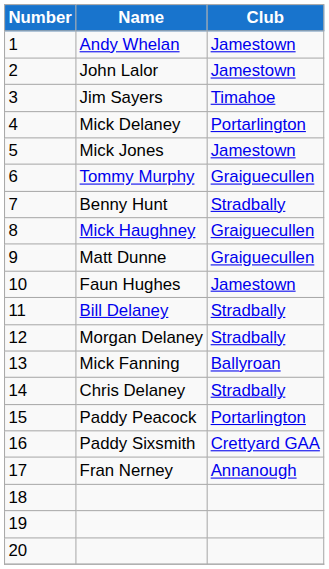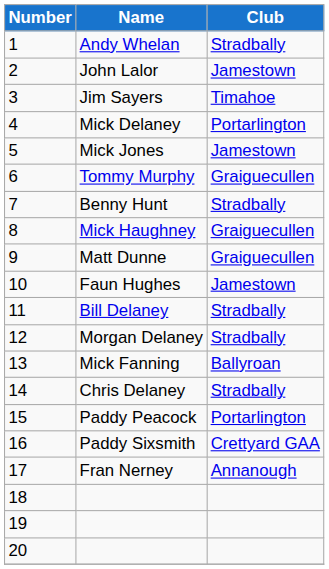 <table class="wikitable">
 <tr style="text-align:center;background:#1874CD;color:white;">
 <td><strong>Number </strong></td>
 <td><strong>Name</strong></td>
 <td><strong>Club</strong></td>
 </tr>
 <tr>
 <td>1</td>
 <td><a href='#'>Andy Whelan</a></td>
-<td><a href='#'>Jamestown</a></td>
+<td><a href='#'>Stradbally</a></td>
 </tr>
 <tr>
 <td>2</td>
 <td>John Lalor</td>
 <td><a href='#'>Jamestown</a></td>
 </tr>
 <tr>
 <td>3</td>
 <td>Jim Sayers</td>
 <td><a href='#'>Timahoe</a></td>
 </tr>
 <tr>
 <td>4</td>
 <td>Mick Delaney</td>
 <td><a href='#'>Portarlington</a></td>
 </tr>
 <tr>
 <td>5</td>
 <td>Mick Jones</td>
 <td><a href='#'>Jamestown</a></td>
 </tr>
 <tr>
 <td>6</td>
 <td><a href='#'>Tommy Murphy</a></td>
 <td><a href='#'>Graiguecullen</a></td>
 </tr>
 <tr>
 <td>7</td>
 <td>Benny Hunt</td>
 <td><a href='#'>Stradbally</a></td>
 </tr>
 <tr>
 <td>8</td>
 <td><a href='#'>Mick Haughney</a></td>
 <td><a href='#'>Graiguecullen</a></td>
 </tr>
 <tr>
 <td>9</td>
 <td>Matt Dunne</td>
 <td><a href='#'>Graiguecullen</a></td>
 </tr>
 <tr>
 <td>10</td>
 <td>Faun Hughes</td>
 <td><a href='#'>Jamestown</a></td>
 </tr>
 <tr>
 <td>11</td>
 <td><a href='#'>Bill Delaney</a></td>
 <td><a href='#'>Stradbally</a></td>
 </tr>
 <tr>
 <td>12</td>
 <td>Morgan Delaney</td>
 <td><a href='#'>Stradbally</a></td>
 </tr>
 <tr>
 <td>13</td>
 <td>Mick Fanning</td>
 <td><a href='#'>Ballyroan</a></td>
 </tr>
 <tr>
 <td>14</td>
 <td>Chris Delaney</td>
 <td><a href='#'>Stradbally</a></td>
 </tr>
 <tr>
 <td>15</td>
 <td>Paddy Peacock</td>
 <td><a href='#'>Portarlington</a></td>
 </tr>
 <tr>
 <td>16</td>
 <td>Paddy Sixsmith</td>
 <td><a href='#'>Crettyard GAA</a></td>
 </tr>
 <tr>
 <td>17</td>
 <td>Fran Nerney</td>
 <td><a href='#'>Annanough</a></td>
 </tr>
 <tr>
 <td>18</td>
 <td></td>
 <td></td>
 </tr>
 <tr>
 <td>19</td>
 <td></td>
 <td></td>
 </tr>
 <tr>
 <td>20</td>
 <td></td>
 <td></td>
 </tr>
 <tr>
 </tr>
 </table>
